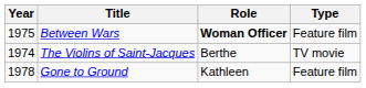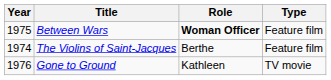 <table class="wikitable">
 <tr>
 <th>Year</th>
 <th>Title</th>
 <th>Role</th>
 <th>Type</th>
 </tr>
 <tr>
 <td>1975</td>
 <td><em><a href='#'>Between Wars</a></em></td>
 <td><strong>Woman Officer</strong></td>
 <td>Feature film</td>
 </tr>
 <tr>
 <td>1974</td>
 <td><em><a href='#'>The Violins of Saint-Jacques</a></em></td>
 <td>Berthe</td>
+<td>Feature film</td>
+</tr>
+<tr>
+<td>1976</td>
+<td><em><a href='#'>Gone to Ground</a></em></td>
+<td>Kathleen</td>
 <td>TV movie</td>
 </tr>
-<tr>
-<td>1978</td>
-<td><em><a href='#'>Gone to Ground</a></em></td>
-<td>Kathleen</td>
-<td>Feature film</td>
-</tr>
 </table>
